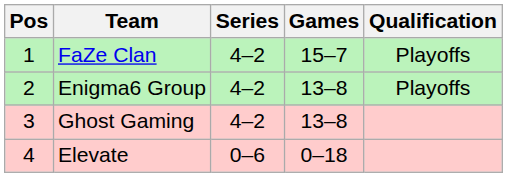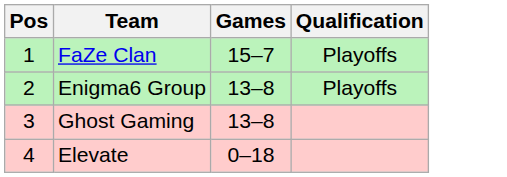 <table class="wikitable" style="text-align:middle">
 <tr>
 <th>Pos</th>
 <th>Team</th>
-<th>Series</th>
 <th>Games</th>
 <th>Qualification</th>
 </tr>
 <tr>
 <td style="text-align:center; background:#BBF3BB;">1</td>
 <td style="text-align:left; background:#BBF3BB;"><a href='#'>FaZe Clan</a></td>
-<td style="text-align:center; background:#BBF3BB;">4–2</td>
 <td style="text-align:center; background:#BBF3BB;">15–7</td>
 <td style="text-align:center; background:#BBF3BB;">Playoffs</td>
 </tr>
 <tr>
 <td style="text-align:center; background:#BBF3BB;">2</td>
 <td style="text-align:left; background:#BBF3BB;">Enigma6 Group</td>
-<td style="text-align:center; background:#BBF3BB;">4–2</td>
 <td style="text-align:center; background:#BBF3BB;">13–8</td>
 <td style="text-align:center; background:#BBF3BB;">Playoffs</td>
 </tr>
 <tr>
 <td style="text-align:center; background:#FFCCCC;">3</td>
 <td style="text-align:left; background:#FFCCCC;">Ghost Gaming</td>
-<td style="text-align:center; background:#FFCCCC;">4–2</td>
 <td style="text-align:center; background:#FFCCCC;">13–8</td>
 <td style="text-align:center; background:#FFCCCC;"></td>
 </tr>
 <tr>
 <td style="text-align:center; background:#FFCCCC;">4</td>
 <td style="text-align:left; background:#FFCCCC;">Elevate</td>
-<td style="text-align:center; background:#FFCCCC;">0–6</td>
 <td style="text-align:center; background:#FFCCCC;">0–18</td>
 <td style="text-align:center; background:#FFCCCC;"></td>
 </tr>
 </table>
